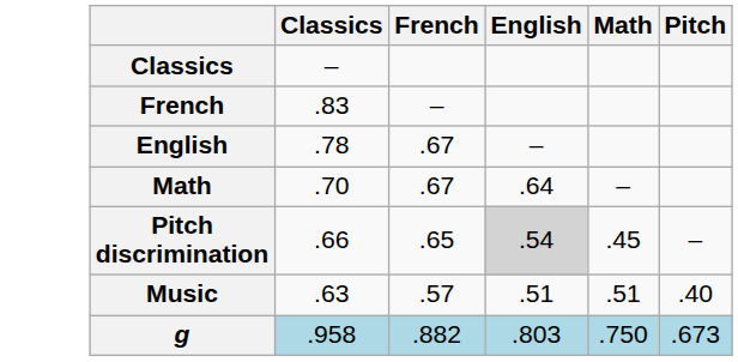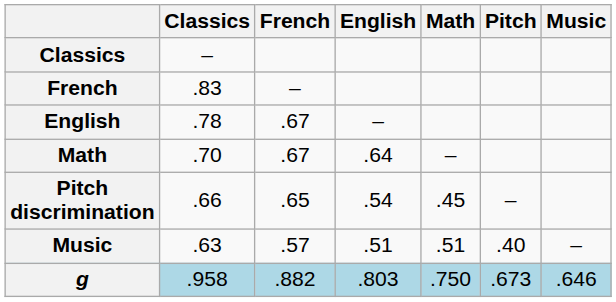 <table class="wikitable" style="text-align: center; width: 200px; float: right; margin: 0 0 2em 2em;">
 <tr>
 <th scope="col"></th>
 <th scope="col">Classics</th>
 <th scope="col">French</th>
 <th scope="col">English</th>
 <th scope="col">Math</th>
 <th scope="col">Pitch</th>
+<th scope="col">Music</th>
 </tr>
 <tr>
 <th scope="row">Classics</th>
 <td>–</td>
+<td></td>
 <td></td>
 <td></td>
 <td></td>
 <td></td>
 </tr>
 <tr>
 <th scope="row">French</th>
 <td>.83</td>
 <td>–</td>
 <td></td>
 <td></td>
 <td></td>
+<td></td>
 </tr>
 <tr>
 <th scope="row">English</th>
 <td>.78</td>
 <td>.67</td>
 <td>–</td>
+<td></td>
 <td></td>
 <td></td>
 </tr>
 <tr>
 <th scope="row">Math</th>
 <td>.70</td>
 <td>.67</td>
 <td>.64</td>
 <td>–</td>
 <td></td>
+<td></td>
 </tr>
 <tr>
 <th scope="row">Pitch discrimination</th>
 <td>.66</td>
 <td>.65</td>
-<td style="background: lightgrey;">.54</td>
+<td>.54</td>
 <td>.45</td>
 <td>–</td>
+<td></td>
 </tr>
 <tr>
 <th scope="row">Music</th>
 <td>.63</td>
 <td>.57</td>
 <td>.51</td>
 <td>.51</td>
 <td>.40</td>
+<td>–</td>
 </tr>
 <tr style="background:lightblue">
 <th scope="row"><em>g</em></th>
 <td>.958</td>
 <td>.882</td>
 <td>.803</td>
 <td>.750</td>
 <td>.673</td>
+<td>.646</td>
 </tr>
 </table>
